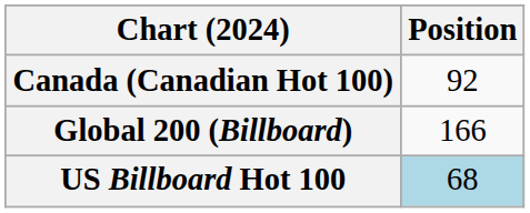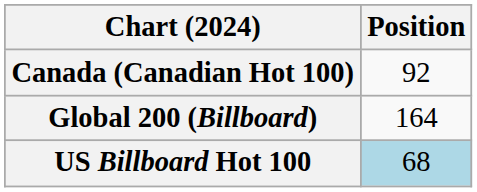 <table class="wikitable sortable plainrowheaders" style="text-align:center">
 <tr>
 <th scope="col">Chart (2024)</th>
 <th scope="col">Position</th>
 </tr>
 <tr>
 <th scope="row">Canada (Canadian Hot 100)</th>
 <td>92</td>
 </tr>
 <tr>
 <th scope="row">Global 200 (<em>Billboard</em>)</th>
-<td>166</td>
+<td>164</td>
 </tr>
 <tr>
 <th scope="row">US <em>Billboard</em> Hot 100</th>
 <td style="background: lightblue;">68</td>
 </tr>
 </table>
